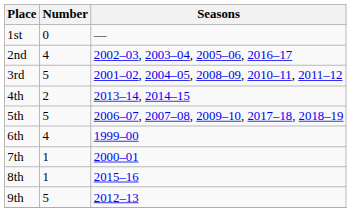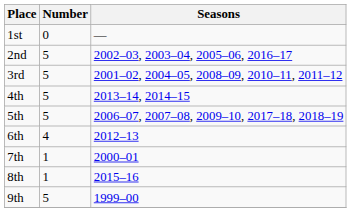 <table class="wikitable">
 <tr>
 <th>Place</th>
 <th>Number</th>
 <th>Seasons</th>
 </tr>
 <tr>
 <td>1st</td>
 <td>0</td>
 <td>—</td>
 </tr>
 <tr>
 <td>2nd</td>
-<td>4</td>
+<td>5</td>
 <td><a href='#'>2002–03</a>, <a href='#'>2003–04</a>, <a href='#'>2005–06</a>, <a href='#'>2016–17</a></td>
 </tr>
 <tr>
 <td>3rd</td>
 <td>5</td>
 <td><a href='#'>2001–02</a>, <a href='#'>2004–05</a>, <a href='#'>2008–09</a>, <a href='#'>2010–11</a>, <a href='#'>2011–12</a></td>
 </tr>
 <tr>
 <td>4th</td>
-<td>2</td>
+<td>5</td>
 <td><a href='#'>2013–14</a>, <a href='#'>2014–15</a></td>
 </tr>
 <tr>
 <td>5th</td>
 <td>5</td>
 <td><a href='#'>2006–07</a>, <a href='#'>2007–08</a>, <a href='#'>2009–10</a>, <a href='#'>2017–18</a>, <a href='#'>2018–19</a></td>
 </tr>
 <tr>
 <td>6th</td>
 <td>4</td>
-<td><a href='#'>1999–00</a></td>
+<td><a href='#'>2012–13</a></td>
 </tr>
 <tr>
 <td>7th</td>
 <td>1</td>
 <td><a href='#'>2000–01</a></td>
 </tr>
 <tr>
 <td>8th</td>
 <td>1</td>
 <td><a href='#'>2015–16</a></td>
 </tr>
 <tr>
 <td>9th</td>
 <td>5</td>
-<td><a href='#'>2012–13</a></td>
+<td><a href='#'>1999–00</a></td>
 </tr>
 <tr>
 </tr>
 </table>
